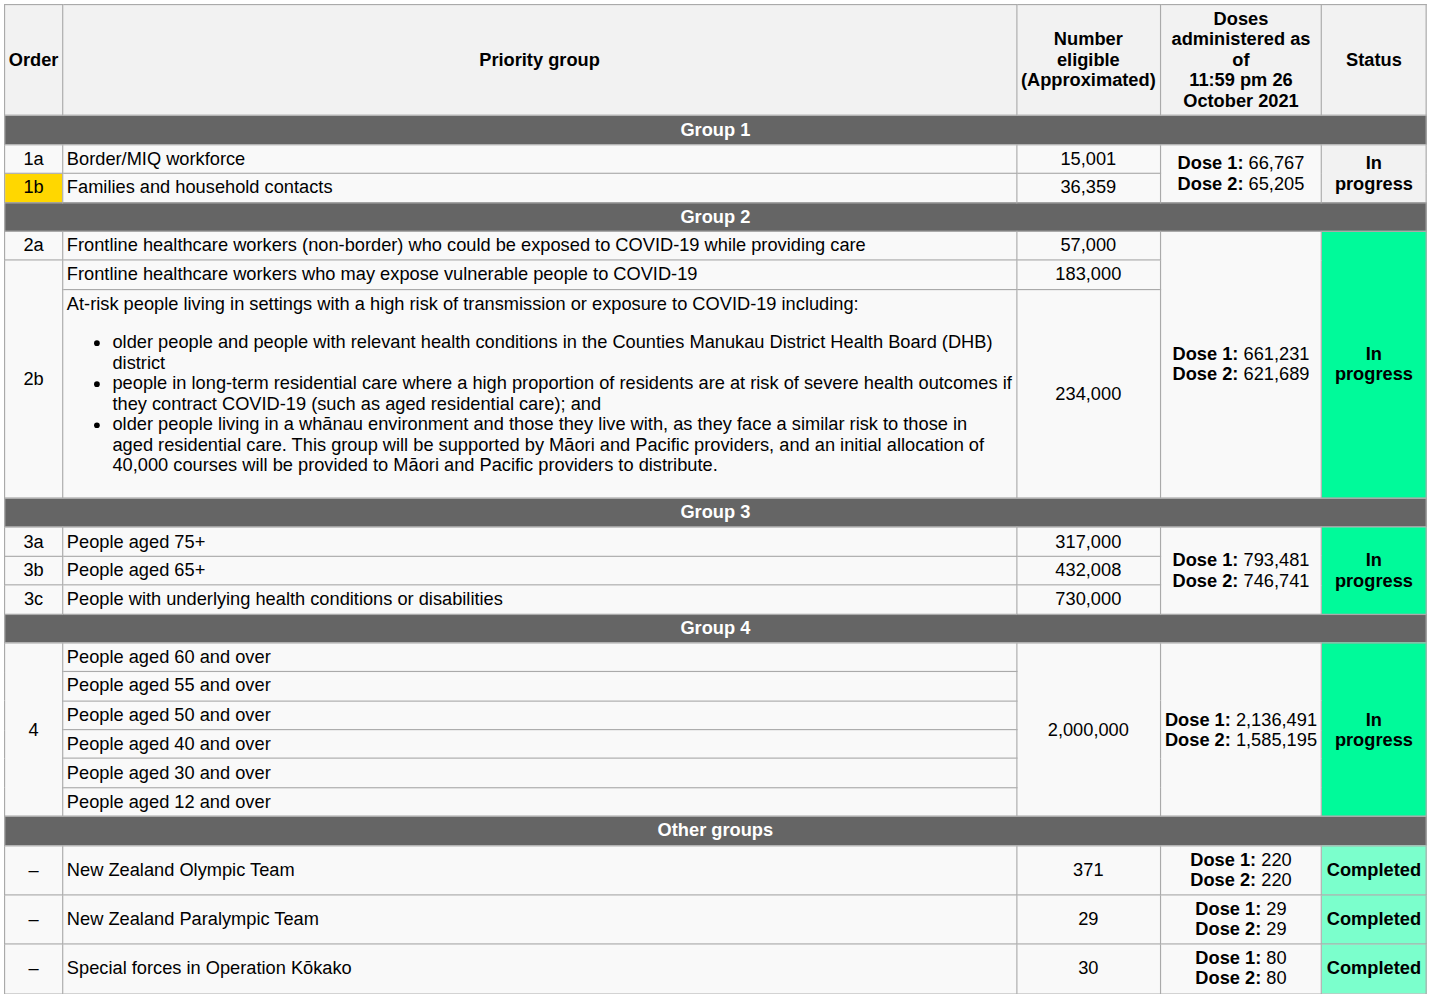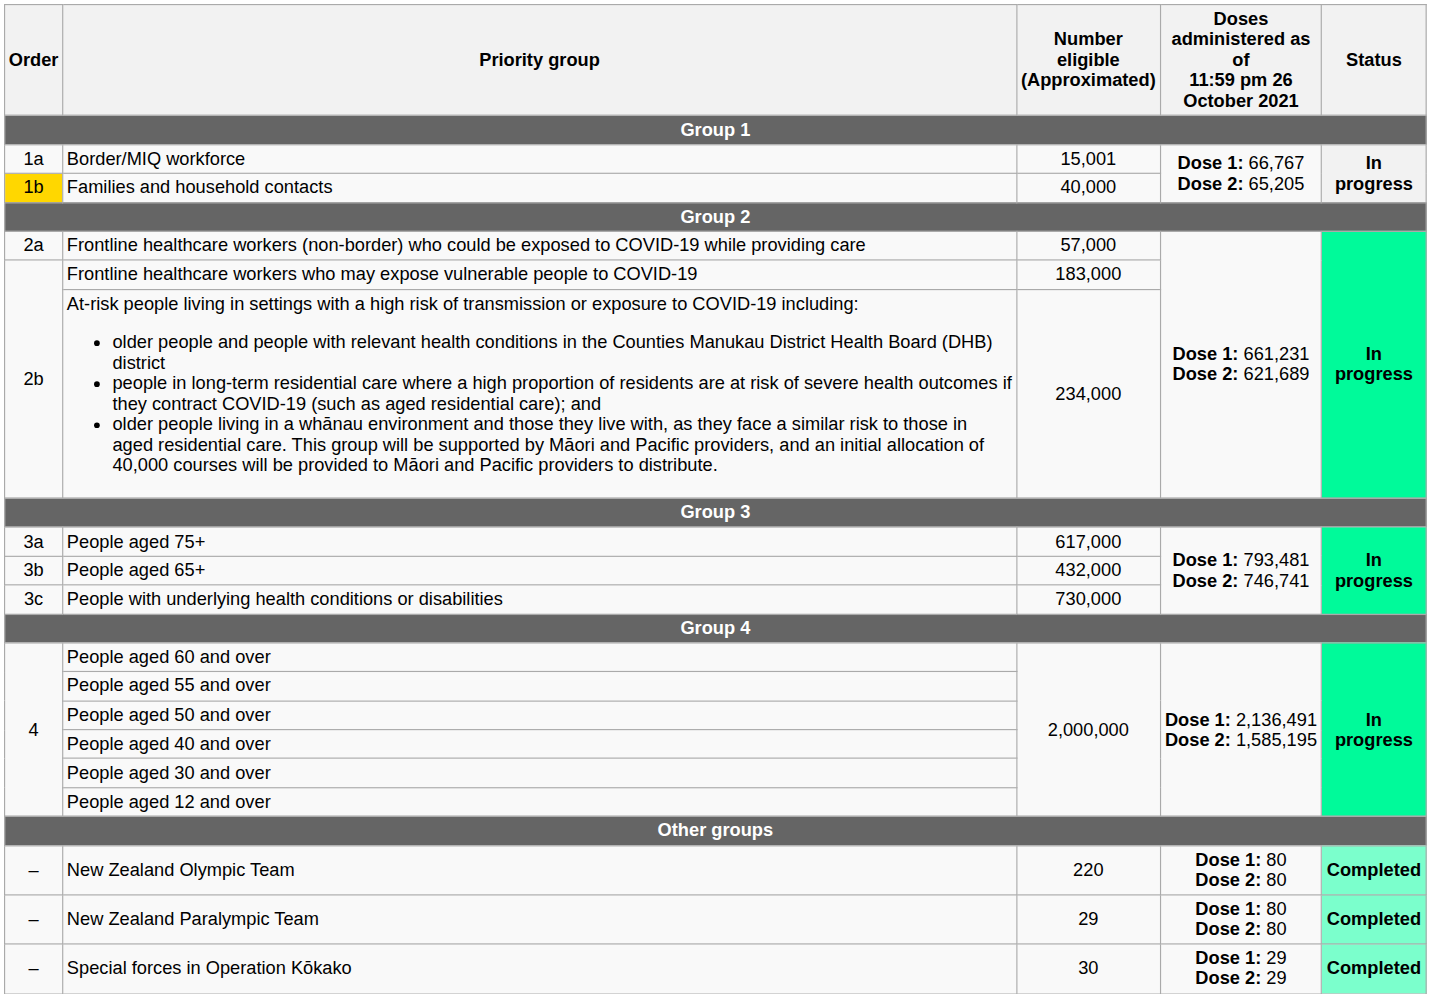 <table class="wikitable" style="text-align:center">
 <tr>
 <th>Order</th>
 <th>Priority group</th>
 <th>Number eligible <br>(Approximated)</th>
 <th>Doses administered as of <br>11:59 pm 26 October 2021</th>
 <th>Status</th>
 </tr>
 <tr>
 <td colspan="5" style="text-align:center; font-weight:bold; background-color:#656565; color:#ffffff;">Group 1</td>
 </tr>
 <tr style="vertical-align:middle;">
 <td>1a</td>
 <td style="text-align:left;">Border/MIQ workforce</td>
 <td>15,001</td>
 <td rowspan="2"><strong>Dose 1:</strong> 66,767<br><strong>Dose 2:</strong> 65,205</td>
 <th rowspan="2">In progress</th>
 </tr>
 <tr>
 <td style="background: gold; vertical-align:middle;">1b</td>
 <td style="text-align:left;">Families and household contacts</td>
-<td>36,359</td>
+<td>40,000</td>
 </tr>
 <tr>
 <td colspan="5" style="text-align:center; vertical-align:middle; font-weight:bold; background-color:#656565; color:#ffffff;">Group 2</td>
 </tr>
 <tr style="vertical-align:middle;">
 <td>2a</td>
 <td style="text-align:left;">Frontline healthcare workers (non-border) who could be exposed to COVID-19 while providing care</td>
 <td>57,000</td>
 <td rowspan="3"><strong>Dose 1:</strong> 661,231<br><strong>Dose 2:</strong> 621,689</td>
 <td rowspan="3" style="text-align:center; font-weight:bold; background-color:#00fa9a;">In progress</td>
 </tr>
 <tr>
 <td rowspan="2" style="vertical-align:middle;">2b</td>
 <td style="text-align:left;">Frontline healthcare workers who may expose vulnerable people to COVID-19</td>
 <td>183,000</td>
 </tr>
 <tr>
 <td style="text-align:left;">At-risk people living in settings with a high risk of transmission or exposure to COVID-19 including:<br><ul><li>older people and people with relevant health conditions in the Counties Manukau District Health Board (DHB) district</li><li>people in long-term residential care where a high proportion of residents are at risk of severe health outcomes if they contract COVID-19 (such as aged residential care); and</li><li>older people living in a whānau environment and those they live with, as they face a similar risk to those in aged residential care. This group will be supported by Māori and Pacific providers, and an initial allocation of 40,000 courses will be provided to Māori and Pacific providers to distribute.</li></ul></td>
 <td>234,000</td>
 </tr>
 <tr>
 </tr>
 <tr style="font-weight:bold;">
 <td colspan="5" style="text-align:center; vertical-align:middle; font-weight:bold; background-color:#656565; color:#ffffff;">Group 3</td>
 </tr>
 <tr style="vertical-align:middle;">
 <td>3a</td>
 <td style="text-align:left;">People aged 75+</td>
-<td>317,000</td>
+<td>617,000</td>
 <td rowspan="3"><strong>Dose 1:</strong> 793,481<br><strong>Dose 2:</strong> 746,741</td>
 <td rowspan="3" style="text-align:center; background-color:#00fa9a; font-weight:bold;">In progress</td>
 </tr>
 <tr>
 <td>3b</td>
 <td style="text-align:left;">People aged 65+</td>
-<td>432,008</td>
+<td>432,000</td>
 </tr>
 <tr>
 <td>3c</td>
 <td style="text-align:left;">People with underlying health conditions or disabilities</td>
 <td>730,000</td>
 </tr>
 <tr style="font-weight:bold;">
 <td colspan="5" style="text-align:center; background-color:#656565; color:#ffffff;">Group 4</td>
 </tr>
 <tr>
 <td rowspan="6">4</td>
 <td style="text-align:left;">People aged 60 and over</td>
 <td rowspan="6" style="vertical-align:middle;">2,000,000</td>
 <td rowspan="6" style="vertical-align:middle;"><strong>Dose 1:</strong> 2,136,491<br><strong>Dose 2:</strong> 1,585,195</td>
 <td rowspan="6" style="text-align:center; vertical-align:middle; background-color:#00fa9a; font-weight:bold;">In progress</td>
 </tr>
 <tr>
 <td style="text-align:left;">People aged 55 and over</td>
 </tr>
 <tr>
 <td style="text-align:left;">People aged 50 and over</td>
 </tr>
 <tr>
 <td style="text-align:left;">People aged 40 and over</td>
 </tr>
 <tr>
 <td style="text-align:left;">People aged 30 and over</td>
 </tr>
 <tr>
 <td style="text-align:left;">People aged 12 and over</td>
 </tr>
 <tr>
 </tr>
 <tr style="font-weight:bold;">
 <td colspan="5" style="text-align:center; background-color:#656565; color:#ffffff;">Other groups</td>
 </tr>
 <tr>
 <td>–</td>
 <td style="text-align:left;">New Zealand Olympic Team</td>
-<td>371</td>
-<td><strong>Dose 1:</strong> 220<br><strong>Dose 2:</strong> 220</td>
+<td>220</td>
+<td><strong>Dose 1:</strong> 80<br><strong>Dose 2:</strong> 80</td>
 <td style="text-align:center; background-color:#7bffcc;"><strong>Completed</strong></td>
 </tr>
 <tr>
 <td>–</td>
 <td style="text-align:left;">New Zealand Paralympic Team</td>
 <td>29</td>
-<td><strong>Dose 1:</strong> 29<br><strong>Dose 2:</strong> 29</td>
+<td><strong>Dose 1:</strong> 80<br><strong>Dose 2:</strong> 80</td>
 <td style="text-align:center; background-color:#7bffcc;"><strong>Completed</strong></td>
 </tr>
 <tr>
 <td>–</td>
 <td style="text-align:left;">Special forces in Operation Kōkako</td>
 <td>30</td>
-<td><strong>Dose 1:</strong> 80<br><strong>Dose 2:</strong> 80</td>
+<td><strong>Dose 1:</strong> 29<br><strong>Dose 2:</strong> 29</td>
 <td style="text-align:center; background-color:#7bffcc;"><strong>Completed</strong></td>
 </tr>
 </table>
